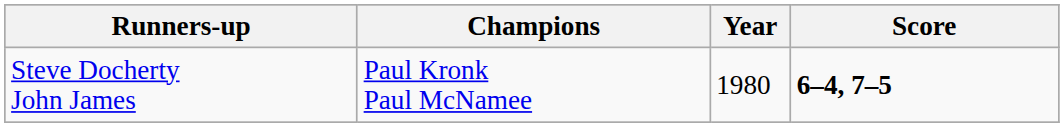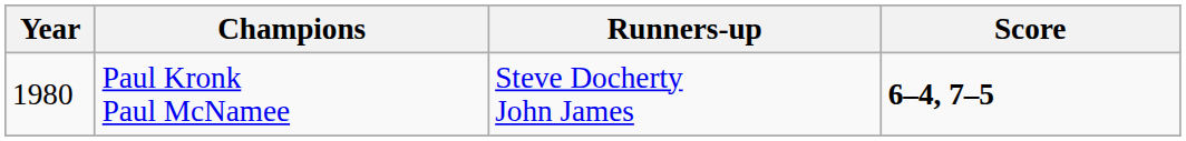 <table class="wikitable">
 <tr>
+<th style="width:40px">Year</th>
+<th style="width:200px">Champions</th>
 <th style="width:200px">Runners-up</th>
-<th style="width:200px">Champions</th>
-<th style="width:40px">Year</th>
 <th style="width:150px" class="unsortable">Score</th>
 </tr>
 <tr>
+<td>1980</td>
+<td> <a href='#'>Paul Kronk</a><br> <a href='#'>Paul McNamee</a></td>
 <td> <a href='#'>Steve Docherty</a><br> <a href='#'>John James</a></td>
-<td> <a href='#'>Paul Kronk</a><br> <a href='#'>Paul McNamee</a></td>
-<td>1980</td>
 <td><strong>6–4, 7–5</strong></td>
 </tr>
 </table>
